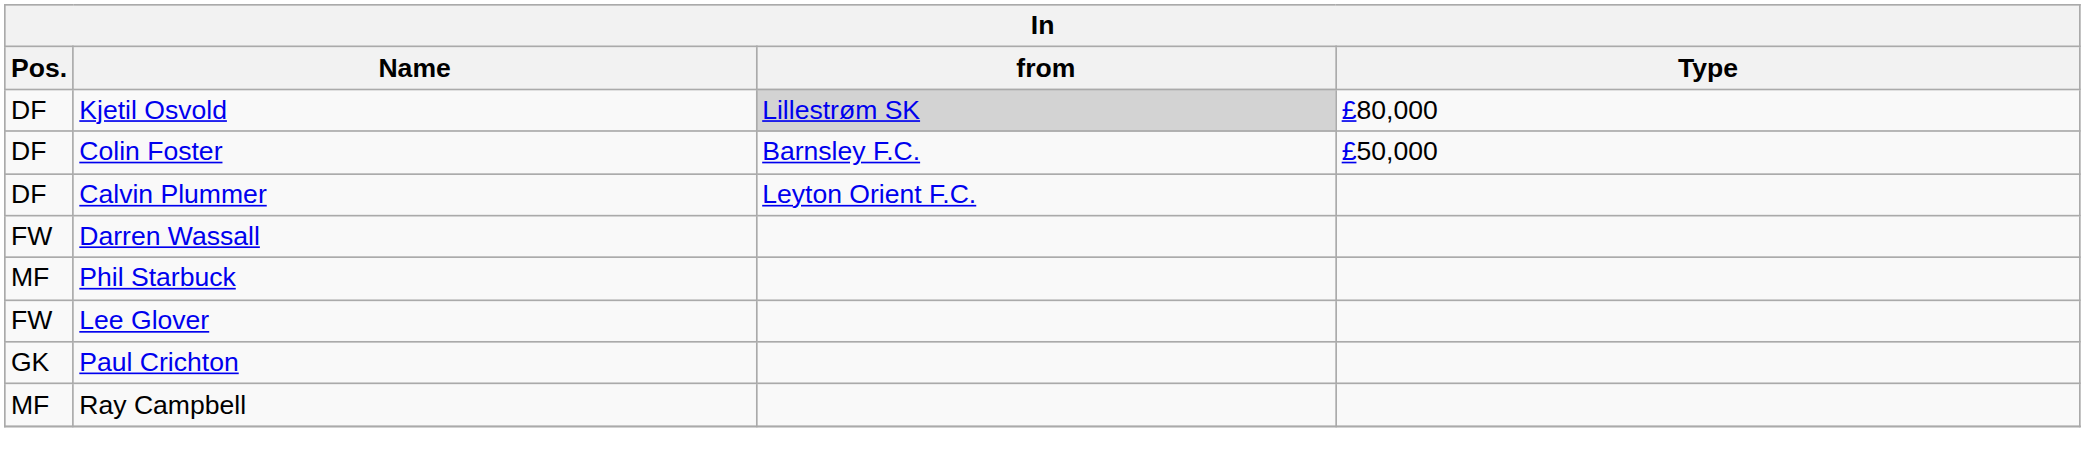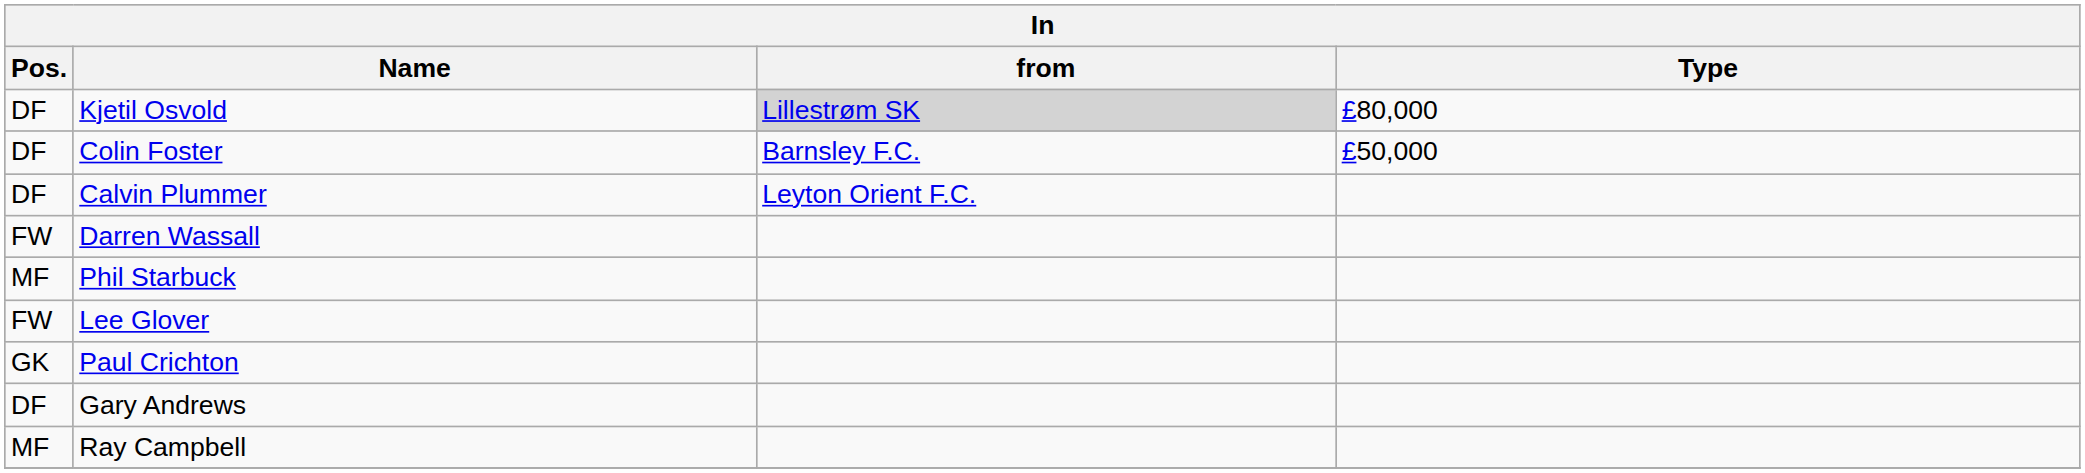 <table class="wikitable" style="font-size:100%;width:99%;">
 <tr>
 <th colspan="4">In</th>
 </tr>
 <tr>
 <th width=3%>Pos.</th>
 <th width=33%>Name</th>
 <th width=28%>from</th>
 <th width=36%>Type</th>
 </tr>
 <tr>
 <td>DF</td>
 <td><a href='#'>Kjetil Osvold</a></td>
 <td style="background: lightgrey;"><a href='#'>Lillestrøm SK</a></td>
 <td><a href='#'>£</a>80,000</td>
 </tr>
 <tr>
 <td>DF</td>
 <td><a href='#'>Colin Foster</a></td>
 <td><a href='#'>Barnsley F.C.</a></td>
 <td><a href='#'>£</a>50,000</td>
 </tr>
 <tr>
 <td>DF</td>
 <td><a href='#'>Calvin Plummer</a></td>
 <td><a href='#'>Leyton Orient F.C.</a></td>
 <td></td>
 </tr>
 <tr>
 <td>FW</td>
 <td><a href='#'>Darren Wassall</a></td>
 <td></td>
 <td></td>
 </tr>
 <tr>
 <td>MF</td>
 <td><a href='#'>Phil Starbuck</a></td>
 <td></td>
 <td></td>
 </tr>
 <tr>
 <td>FW</td>
 <td><a href='#'>Lee Glover</a></td>
 <td></td>
 <td></td>
 </tr>
 <tr>
 <td>GK</td>
 <td><a href='#'>Paul Crichton</a></td>
 <td></td>
 <td></td>
 </tr>
 <tr>
+<td>DF</td>
+<td>Gary Andrews</td>
+<td></td>
+<td></td>
+</tr>
+<tr>
 <td>MF</td>
 <td>Ray Campbell</td>
 <td></td>
 <td></td>
 </tr>
 <tr>
 </tr>
 </table>
